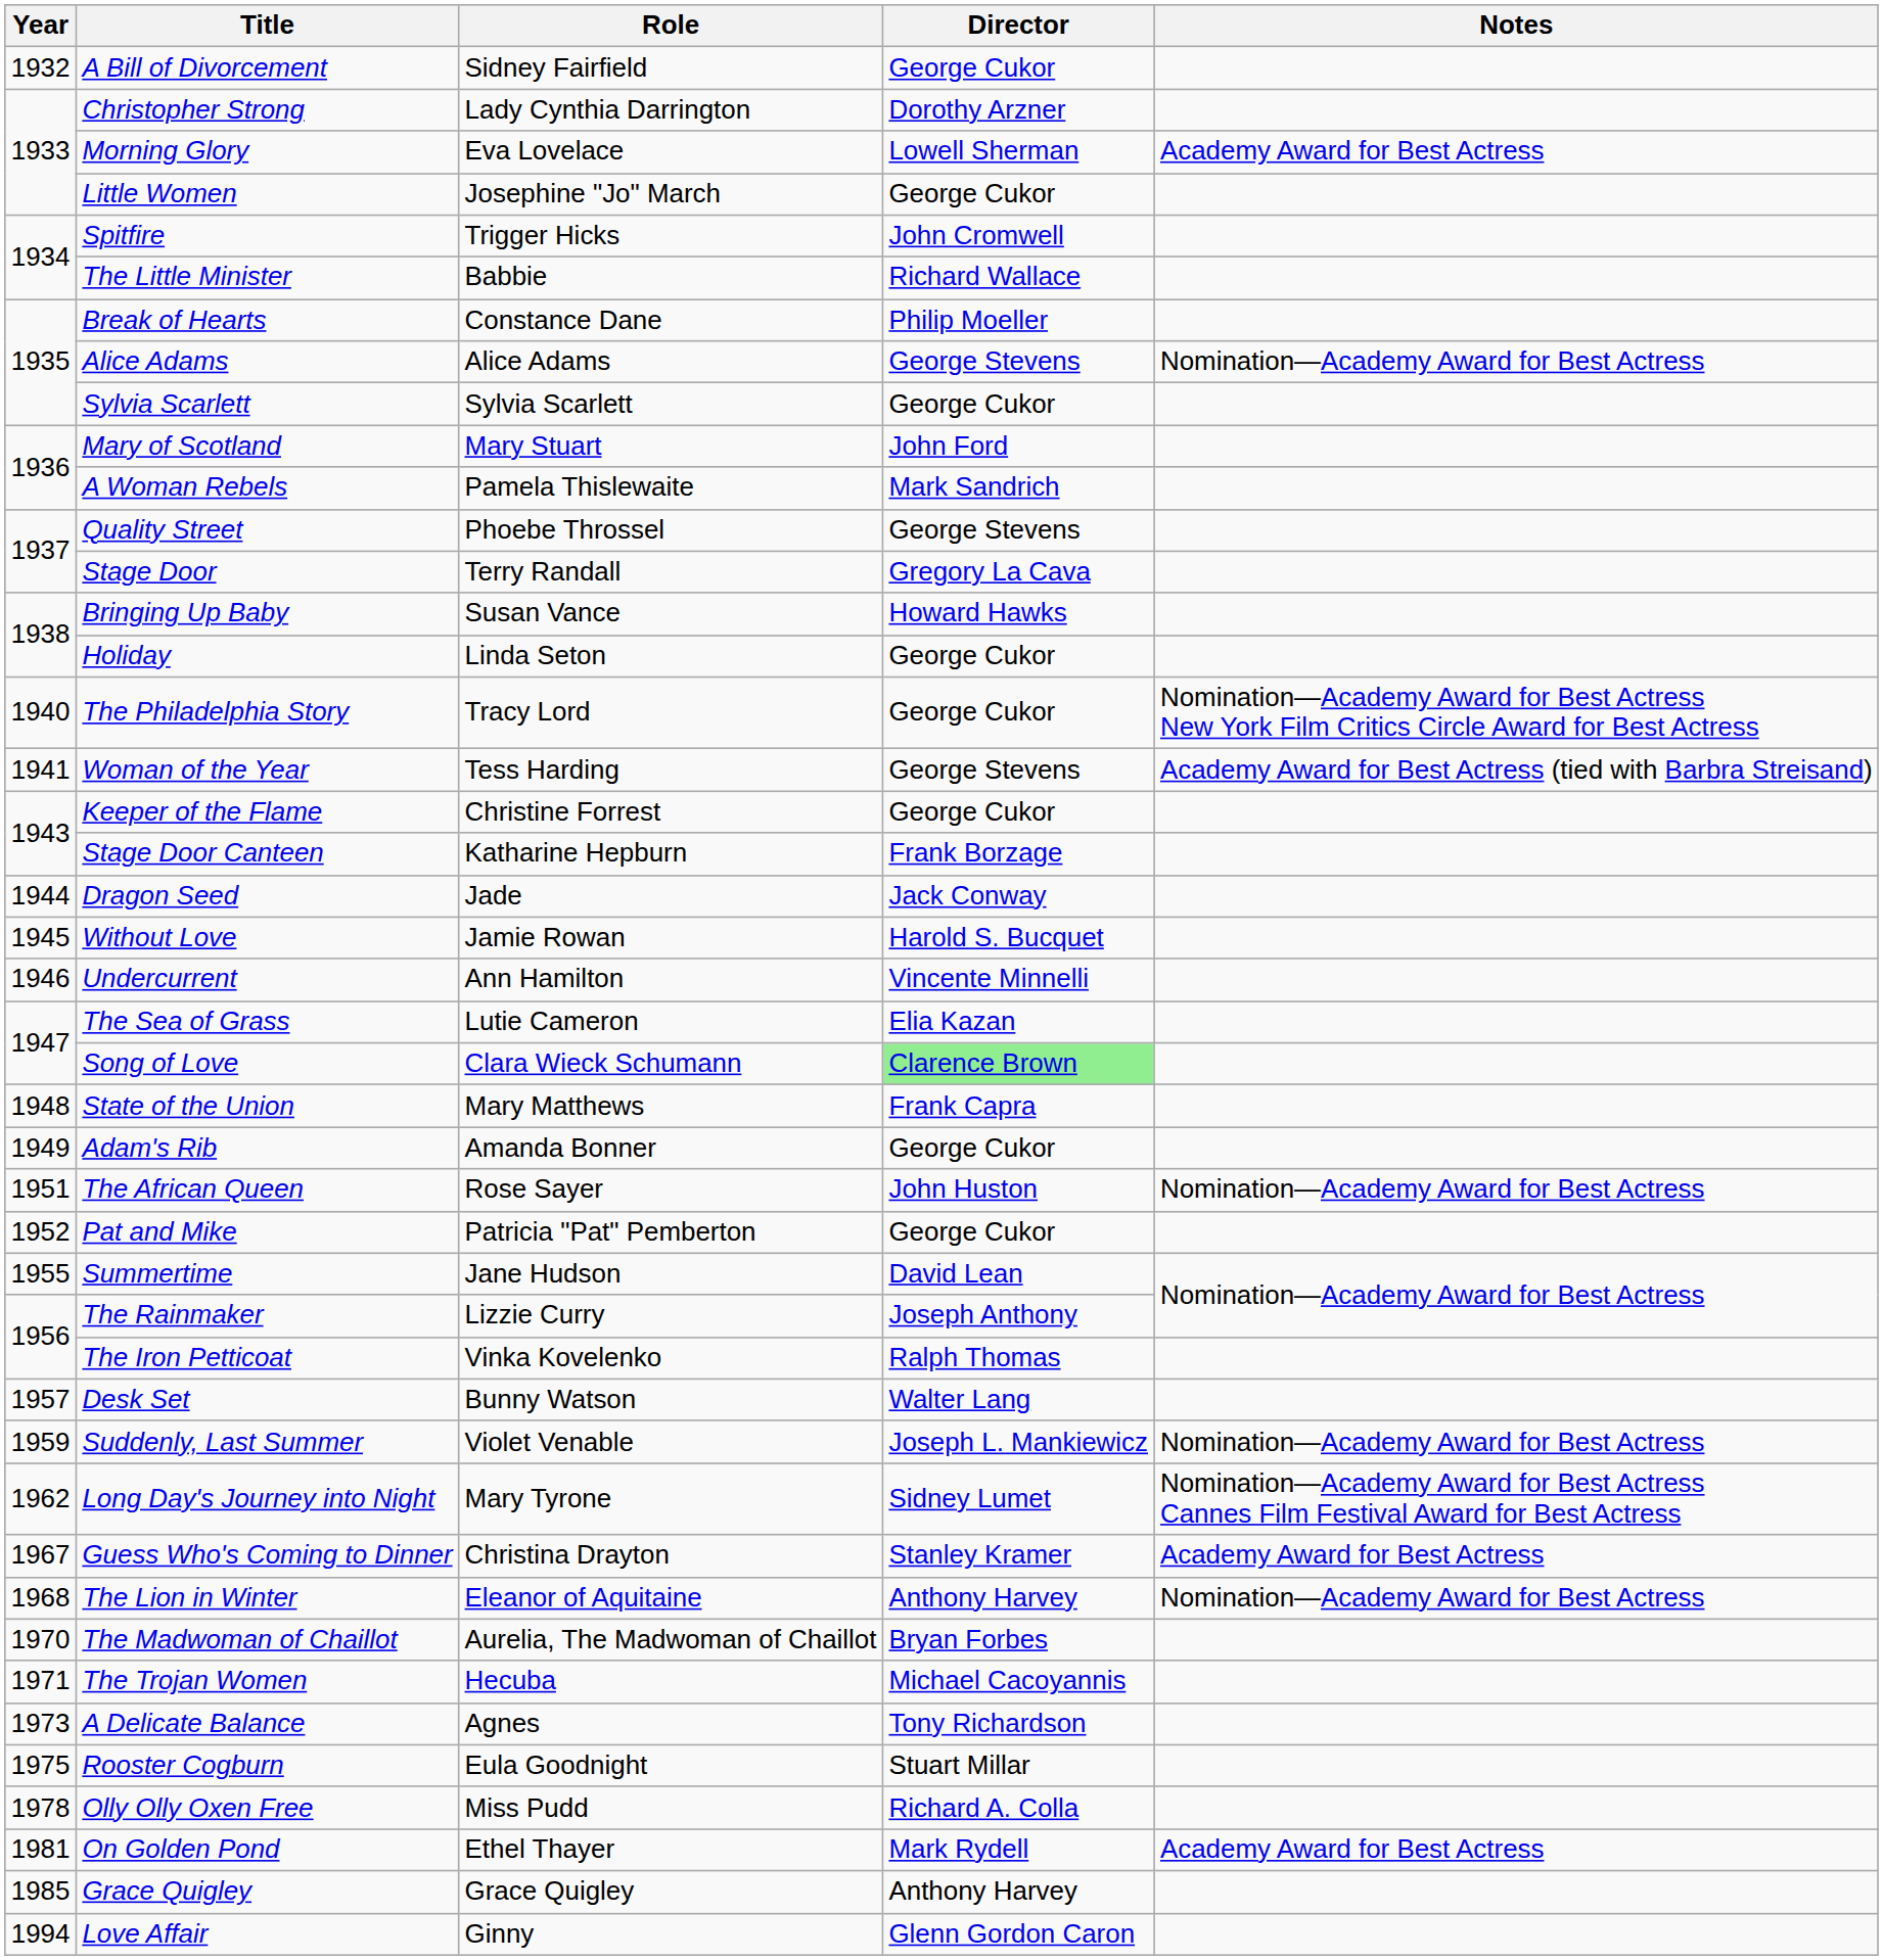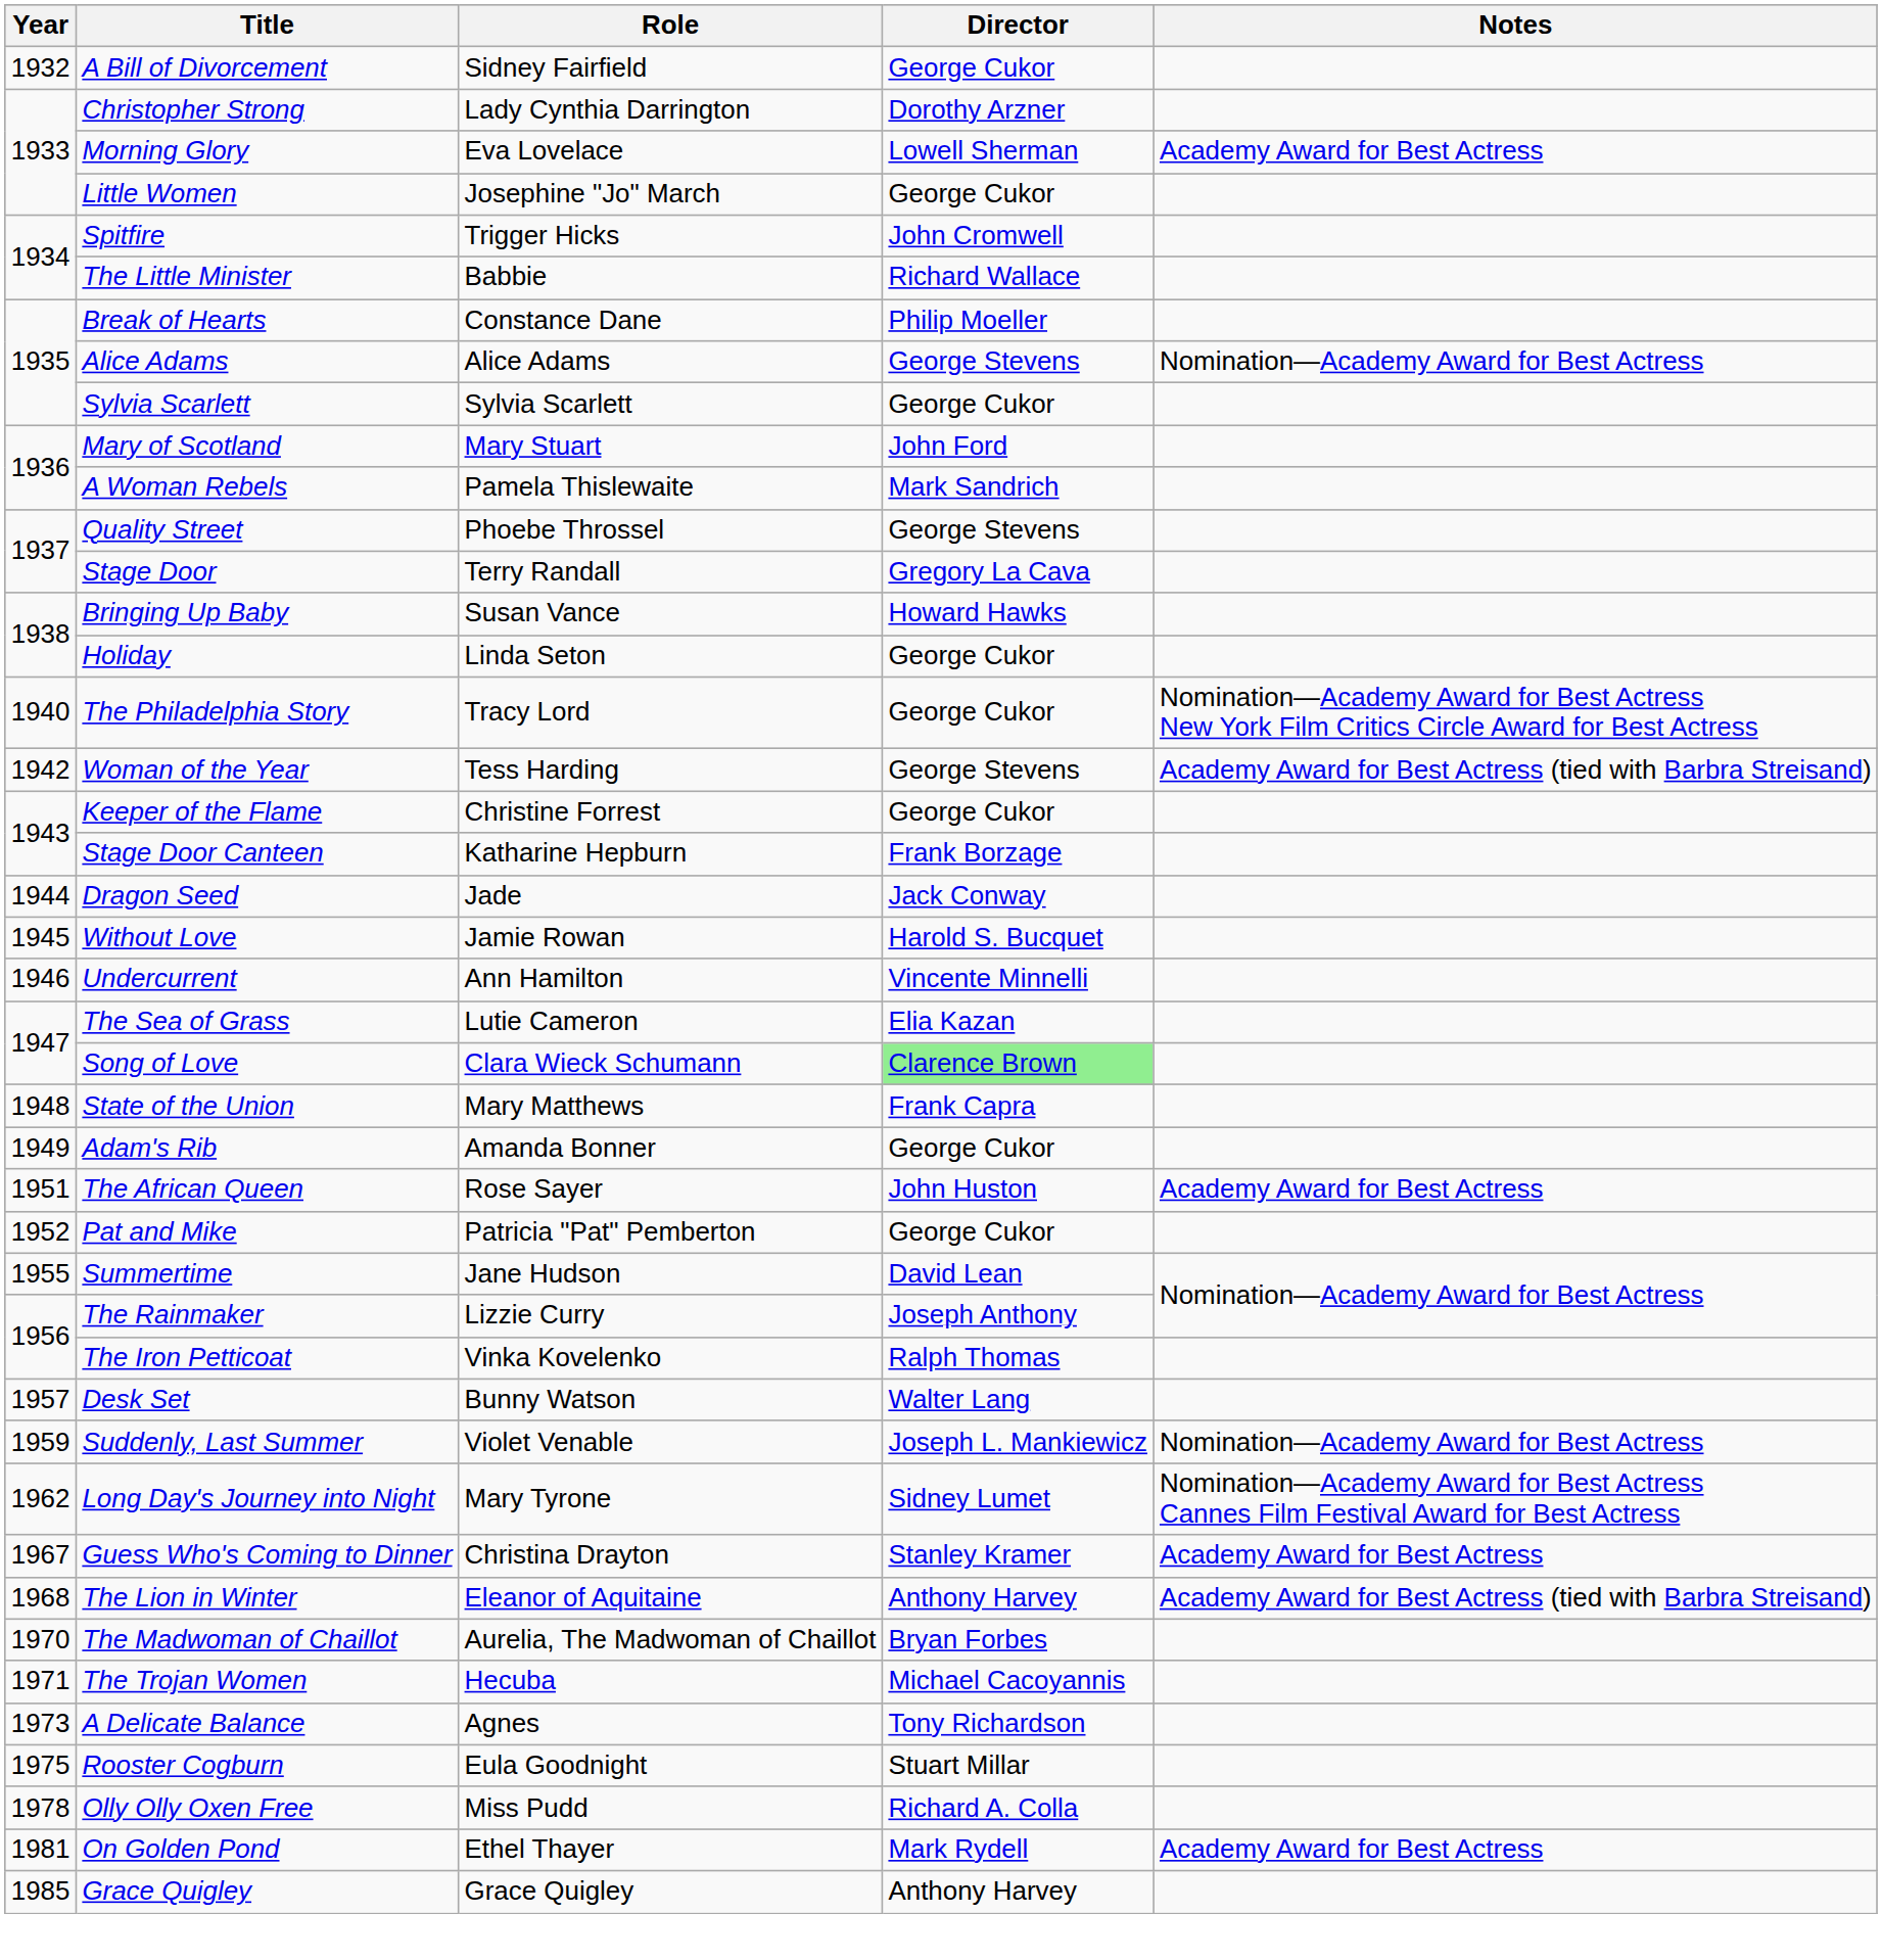 <table class="wikitable plainrowheaders sortable">
 <tr>
 <th>Year</th>
 <th>Title</th>
 <th>Role</th>
 <th>Director</th>
 <th>Notes</th>
 </tr>
 <tr>
 <td>1932</td>
 <td><em><a href='#'>A Bill of Divorcement</a></em></td>
 <td>Sidney Fairfield</td>
 <td><a href='#'>George Cukor</a></td>
 <td></td>
 </tr>
 <tr>
 <td rowspan="3">1933</td>
 <td><em><a href='#'>Christopher Strong</a></em></td>
 <td>Lady Cynthia Darrington</td>
 <td><a href='#'>Dorothy Arzner</a></td>
 <td></td>
 </tr>
 <tr>
 <td><em><a href='#'>Morning Glory</a></em></td>
 <td>Eva Lovelace</td>
 <td><a href='#'>Lowell Sherman</a></td>
 <td><a href='#'>Academy Award for Best Actress</a></td>
 </tr>
 <tr>
 <td><em> <a href='#'>Little Women</a></em></td>
 <td>Josephine "Jo" March</td>
 <td>George Cukor</td>
 <td></td>
 </tr>
 <tr>
 <td rowspan="2">1934</td>
 <td><em><a href='#'>Spitfire</a></em></td>
 <td>Trigger Hicks</td>
 <td><a href='#'>John Cromwell</a></td>
 <td></td>
 </tr>
 <tr>
 <td><em><a href='#'>The Little Minister</a></em></td>
 <td>Babbie</td>
 <td><a href='#'>Richard Wallace</a></td>
 <td></td>
 </tr>
 <tr>
 <td rowspan="3">1935</td>
 <td><em><a href='#'>Break of Hearts</a></em></td>
 <td>Constance Dane</td>
 <td><a href='#'>Philip Moeller</a></td>
 <td></td>
 </tr>
 <tr>
 <td><em> <a href='#'>Alice Adams</a></em></td>
 <td>Alice Adams</td>
 <td><a href='#'>George Stevens</a></td>
 <td>Nomination—<a href='#'>Academy Award for Best Actress</a></td>
 </tr>
 <tr>
 <td><em><a href='#'>Sylvia Scarlett</a></em></td>
 <td>Sylvia Scarlett</td>
 <td>George Cukor</td>
 <td></td>
 </tr>
 <tr>
 <td rowspan="2">1936</td>
 <td><em> <a href='#'>Mary of Scotland</a></em></td>
 <td><a href='#'>Mary Stuart</a></td>
 <td><a href='#'>John Ford</a></td>
 <td></td>
 </tr>
 <tr>
 <td><em><a href='#'>A Woman Rebels</a></em></td>
 <td>Pamela Thislewaite</td>
 <td><a href='#'>Mark Sandrich</a></td>
 <td></td>
 </tr>
 <tr>
 <td rowspan="2">1937</td>
 <td><em> <a href='#'>Quality Street</a></em></td>
 <td>Phoebe Throssel</td>
 <td>George Stevens</td>
 <td></td>
 </tr>
 <tr>
 <td><em><a href='#'>Stage Door</a></em></td>
 <td>Terry Randall</td>
 <td><a href='#'>Gregory La Cava</a></td>
 <td></td>
 </tr>
 <tr>
 <td rowspan="2">1938</td>
 <td><em><a href='#'>Bringing Up Baby</a></em></td>
 <td>Susan Vance</td>
 <td><a href='#'>Howard Hawks</a></td>
 <td></td>
 </tr>
 <tr>
 <td><em> <a href='#'>Holiday</a></em></td>
 <td>Linda Seton</td>
 <td>George Cukor</td>
 <td></td>
 </tr>
 <tr>
 <td>1940</td>
 <td><em><a href='#'>The Philadelphia Story</a></em></td>
 <td>Tracy Lord</td>
 <td>George Cukor</td>
 <td>Nomination—<a href='#'>Academy Award for Best Actress</a> <br><a href='#'>New York Film Critics Circle Award for Best Actress</a></td>
 </tr>
 <tr>
-<td rowspan="1">1941</td>
+<td rowspan="1">1942</td>
 <td><em><a href='#'>Woman of the Year</a></em></td>
 <td>Tess Harding</td>
 <td>George Stevens</td>
 <td><a href='#'>Academy Award for Best Actress</a> (tied with <a href='#'>Barbra Streisand</a>)</td>
 </tr>
 <tr>
 <td rowspan="2">1943</td>
 <td><em> <a href='#'>Keeper of the Flame</a></em></td>
 <td>Christine Forrest</td>
 <td>George Cukor</td>
 <td></td>
 </tr>
 <tr>
 <td><em><a href='#'>Stage Door Canteen</a></em></td>
 <td>Katharine Hepburn</td>
 <td><a href='#'>Frank Borzage</a></td>
 <td></td>
 </tr>
 <tr>
 <td>1944</td>
 <td><em> <a href='#'>Dragon Seed</a></em></td>
 <td>Jade</td>
 <td><a href='#'>Jack Conway</a></td>
 <td></td>
 </tr>
 <tr>
 <td>1945</td>
 <td><em><a href='#'>Without Love</a></em></td>
 <td>Jamie Rowan</td>
 <td><a href='#'>Harold S. Bucquet</a></td>
 <td></td>
 </tr>
 <tr>
 <td>1946</td>
 <td><em> <a href='#'>Undercurrent</a></em></td>
 <td>Ann Hamilton</td>
 <td><a href='#'>Vincente Minnelli</a></td>
 <td></td>
 </tr>
 <tr>
 <td rowspan="2">1947</td>
 <td><em><a href='#'>The Sea of Grass</a></em></td>
 <td>Lutie Cameron</td>
 <td><a href='#'>Elia Kazan</a></td>
 <td></td>
 </tr>
 <tr>
 <td><em><a href='#'>Song of Love</a></em></td>
 <td><a href='#'>Clara Wieck Schumann</a></td>
 <td style="background: lightgreen;"><a href='#'>Clarence Brown</a></td>
 <td></td>
 </tr>
 <tr>
 <td>1948</td>
 <td><em> <a href='#'>State of the Union</a></em></td>
 <td>Mary Matthews</td>
 <td><a href='#'>Frank Capra</a></td>
 <td></td>
 </tr>
 <tr>
 <td>1949</td>
 <td><em><a href='#'>Adam's Rib</a></em></td>
 <td>Amanda Bonner</td>
 <td>George Cukor</td>
 <td></td>
 </tr>
 <tr>
 <td>1951</td>
 <td><em><a href='#'>The African Queen</a></em></td>
 <td>Rose Sayer</td>
 <td><a href='#'>John Huston</a></td>
-<td>Nomination—<a href='#'>Academy Award for Best Actress</a></td>
+<td><a href='#'>Academy Award for Best Actress</a></td>
 </tr>
 <tr>
 <td>1952</td>
 <td><em><a href='#'>Pat and Mike</a></em></td>
 <td>Patricia "Pat" Pemberton</td>
 <td>George Cukor</td>
 <td></td>
 </tr>
 <tr>
 <td>1955</td>
 <td><em> <a href='#'>Summertime</a></em></td>
 <td>Jane Hudson</td>
 <td><a href='#'>David Lean</a></td>
 <td rowspan="2">Nomination—<a href='#'>Academy Award for Best Actress</a></td>
 </tr>
 <tr>
 <td rowspan="2">1956</td>
 <td><em> <a href='#'>The Rainmaker</a></em></td>
 <td>Lizzie Curry</td>
 <td><a href='#'>Joseph Anthony</a></td>
 </tr>
 <tr>
 <td><em><a href='#'>The Iron Petticoat</a></em></td>
 <td>Vinka Kovelenko</td>
 <td><a href='#'>Ralph Thomas</a></td>
 <td></td>
 </tr>
 <tr>
 <td>1957</td>
 <td><em><a href='#'>Desk Set</a></em></td>
 <td>Bunny Watson</td>
 <td><a href='#'>Walter Lang</a></td>
 <td></td>
 </tr>
 <tr>
 <td>1959</td>
 <td><em> <a href='#'>Suddenly, Last Summer</a></em></td>
 <td>Violet Venable</td>
 <td><a href='#'>Joseph L. Mankiewicz</a></td>
 <td>Nomination—<a href='#'>Academy Award for Best Actress</a></td>
 </tr>
 <tr>
 <td>1962</td>
 <td><em><a href='#'>Long Day's Journey into Night</a></em></td>
 <td>Mary Tyrone</td>
 <td><a href='#'>Sidney Lumet</a></td>
 <td>Nomination—<a href='#'>Academy Award for Best Actress</a> <br> <a href='#'>Cannes Film Festival Award for Best Actress</a></td>
 </tr>
 <tr>
 <td>1967</td>
 <td><em><a href='#'>Guess Who's Coming to Dinner</a></em></td>
 <td>Christina Drayton</td>
 <td><a href='#'>Stanley Kramer</a></td>
 <td><a href='#'>Academy Award for Best Actress</a></td>
 </tr>
 <tr>
 <td>1968</td>
 <td><em> <a href='#'>The Lion in Winter</a></em></td>
 <td><a href='#'>Eleanor of Aquitaine</a></td>
 <td><a href='#'>Anthony Harvey</a></td>
-<td>Nomination—<a href='#'>Academy Award for Best Actress</a></td>
+<td><a href='#'>Academy Award for Best Actress</a> (tied with <a href='#'>Barbra Streisand</a>)</td>
 </tr>
 <tr>
 <td>1970</td>
 <td><em> <a href='#'>The Madwoman of Chaillot</a></em></td>
 <td>Aurelia, The Madwoman of Chaillot</td>
 <td><a href='#'>Bryan Forbes</a></td>
 <td></td>
 </tr>
 <tr>
 <td>1971</td>
 <td><em><a href='#'>The Trojan Women</a></em></td>
 <td><a href='#'>Hecuba</a></td>
 <td><a href='#'>Michael Cacoyannis</a></td>
 <td></td>
 </tr>
 <tr>
 <td>1973</td>
 <td><em> <a href='#'>A Delicate Balance</a></em></td>
 <td>Agnes</td>
 <td><a href='#'>Tony Richardson</a></td>
 <td></td>
 </tr>
 <tr>
 <td>1975</td>
 <td><em><a href='#'>Rooster Cogburn</a></em></td>
 <td>Eula Goodnight</td>
 <td>Stuart Millar</td>
 <td></td>
 </tr>
 <tr>
 <td>1978</td>
 <td><em> <a href='#'>Olly Olly Oxen Free</a></em></td>
 <td>Miss Pudd</td>
 <td><a href='#'>Richard A. Colla</a></td>
 <td></td>
 </tr>
 <tr>
 <td>1981</td>
 <td><em><a href='#'>On Golden Pond</a></em></td>
 <td>Ethel Thayer</td>
 <td><a href='#'>Mark Rydell</a></td>
 <td><a href='#'>Academy Award for Best Actress</a></td>
 </tr>
 <tr>
 <td>1985</td>
 <td><em><a href='#'>Grace Quigley</a></em></td>
 <td>Grace Quigley</td>
 <td>Anthony Harvey</td>
 <td></td>
 </tr>
-<tr>
-<td>1994</td>
-<td><em> <a href='#'>Love Affair</a></em></td>
-<td>Ginny</td>
-<td><a href='#'>Glenn Gordon Caron</a></td>
-<td></td>
-</tr>
 </table>
